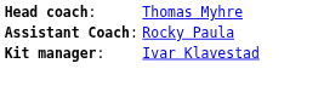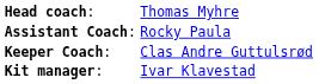 <table cellpadding="1" cellspacing="2">
 <tr>
 <td><strong>Head coach</strong>:</td>
 <td><a href='#'>Thomas Myhre</a></td>
 </tr>
 <tr>
 <td><strong>Assistant Coach</strong>:</td>
 <td><a href='#'>Rocky Paula</a></td>
 </tr>
 <tr>
+<td><strong>Keeper Coach</strong>:</td>
+<td><a href='#'>Clas Andre Guttulsrød</a></td>
+</tr>
+<tr>
 <td><strong>Kit manager</strong>:</td>
 <td><a href='#'>Ivar Klavestad</a></td>
 </tr>
 </table>
